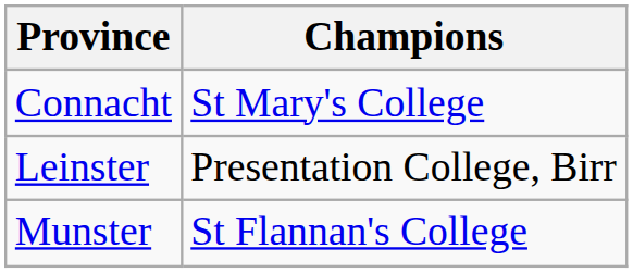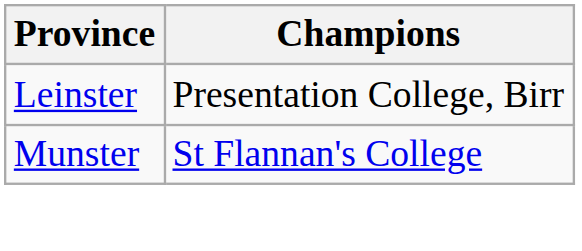 <table class="wikitable">
 <tr>
 <th>Province</th>
 <th>Champions</th>
-</tr>
-<tr>
-<td><a href='#'>Connacht</a></td>
-<td><a href='#'>St Mary's College</a></td>
 </tr>
 <tr>
 <td><a href='#'>Leinster</a></td>
 <td>Presentation College, Birr</td>
 </tr>
 <tr>
 <td><a href='#'>Munster</a></td>
 <td><a href='#'>St Flannan's College</a></td>
 </tr>
 </table>
